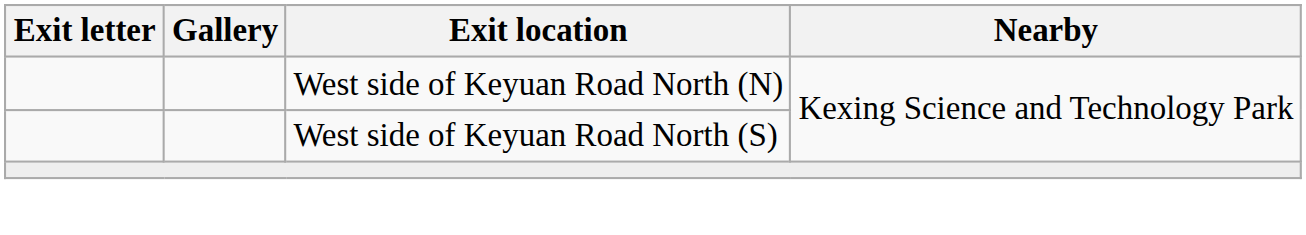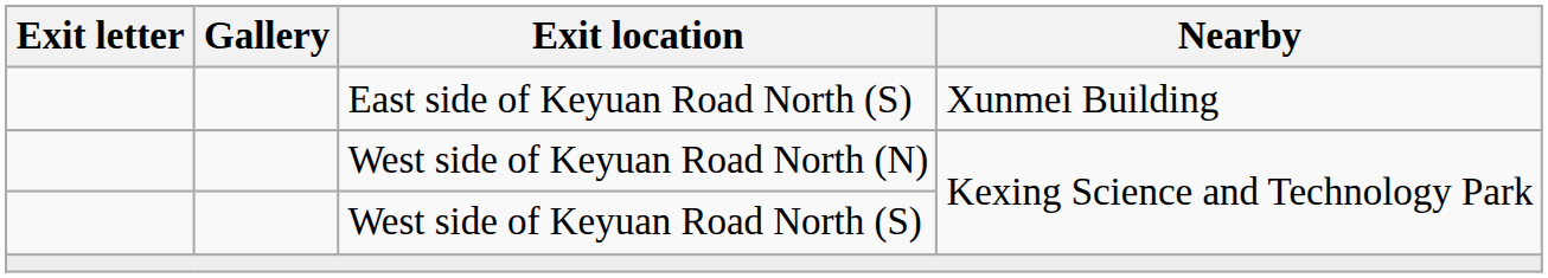 <table class="wikitable">
 <tr>
 <th style="width:70px">Exit letter</th>
 <th>Gallery</th>
 <th>Exit location</th>
 <th>Nearby</th>
+</tr>
+<tr>
+<td align="left"></td>
+<td></td>
+<td>East side of Keyuan Road North (S)</td>
+<td>Xunmei Building</td>
 </tr>
 <tr>
 <td align="left"></td>
 <td></td>
 <td>West side of Keyuan Road North (N)</td>
 <td rowspan=2>Kexing Science and Technology Park</td>
 </tr>
 <tr>
 <td align="left"></td>
 <td></td>
 <td>West side of Keyuan Road North (S)</td>
 </tr>
 <tr>
 <td colspan="4" bgcolor="#EEEEEE"></td>
 </tr>
 </table>
